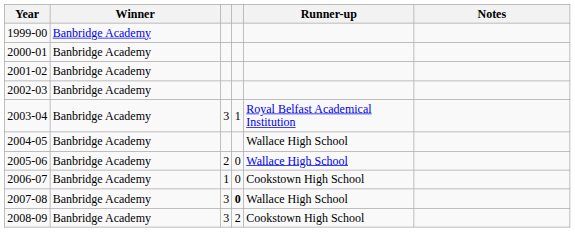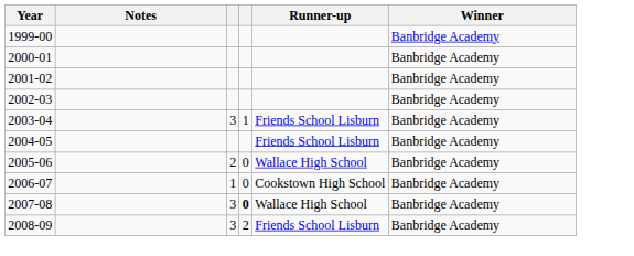 <table class="wikitable">
 <tr>
 <th>Year</th>
-<th>Winner</th>
+<th width="200">Notes</th>
 <th></th>
 <th></th>
 <th>Runner-up</th>
-<th width="200">Notes</th>
+<th>Winner</th>
 </tr>
 <tr>
 <td align="center">1999-00</td>
-<td width="220"><a href='#'>Banbridge Academy</a></td>
 <td></td>
 <td></td>
 <td></td>
 <td></td>
+<td width="220"><a href='#'>Banbridge Academy</a></td>
 </tr>
 <tr>
 <td align="center">2000-01</td>
-<td>Banbridge Academy</td>
 <td></td>
 <td></td>
 <td></td>
 <td></td>
+<td>Banbridge Academy</td>
 </tr>
 <tr>
 <td align="center">2001-02</td>
-<td>Banbridge Academy</td>
 <td></td>
 <td></td>
 <td></td>
 <td></td>
+<td>Banbridge Academy</td>
 </tr>
 <tr>
 <td align="center">2002-03</td>
-<td>Banbridge Academy</td>
 <td></td>
 <td></td>
 <td></td>
 <td></td>
+<td>Banbridge Academy</td>
 </tr>
 <tr>
 <td align="center">2003-04</td>
-<td>Banbridge Academy</td>
+<td></td>
 <td align="center">3</td>
 <td align="center">1</td>
-<td width="220"><a href='#'>Royal Belfast Academical Institution</a></td>
-<td></td>
+<td><a href='#'>Friends School Lisburn</a></td>
+<td>Banbridge Academy</td>
 </tr>
 <tr>
 <td align="center">2004-05</td>
-<td>Banbridge Academy</td>
 <td></td>
 <td></td>
-<td>Wallace High School</td>
 <td></td>
+<td><a href='#'>Friends School Lisburn</a></td>
+<td>Banbridge Academy</td>
 </tr>
 <tr>
 <td align="center">2005-06</td>
-<td>Banbridge Academy</td>
+<td></td>
 <td align="center">2</td>
 <td align="center">0</td>
 <td><a href='#'>Wallace High School</a></td>
-<td></td>
+<td>Banbridge Academy</td>
 </tr>
 <tr>
 <td align="center">2006-07</td>
-<td>Banbridge Academy</td>
+<td></td>
 <td align="center">1</td>
 <td align="center">0</td>
 <td>Cookstown High School</td>
-<td></td>
+<td>Banbridge Academy</td>
 </tr>
 <tr>
 <td align="center">2007-08</td>
-<td>Banbridge Academy</td>
+<td></td>
 <td align="center">3</td>
 <td align="center"><strong>0</strong></td>
 <td>Wallace High School</td>
-<td></td>
+<td>Banbridge Academy</td>
 </tr>
 <tr>
 <td align="center">2008-09</td>
-<td>Banbridge Academy</td>
+<td></td>
 <td align="center">3</td>
 <td align="center">2</td>
-<td>Cookstown High School</td>
-<td></td>
+<td><a href='#'>Friends School Lisburn</a></td>
+<td>Banbridge Academy</td>
 </tr>
 </table>
